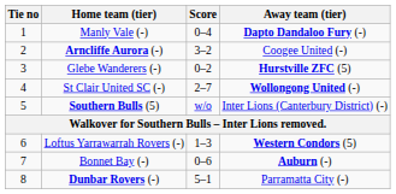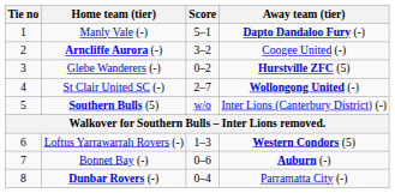 <table class="wikitable" style="text-align:center">
 <tr>
 <th>Tie no</th>
 <th>Home team (tier)</th>
 <th>Score</th>
 <th>Away team (tier)</th>
 </tr>
 <tr>
 <td>1</td>
 <td><a href='#'>Manly Vale</a> (-)</td>
-<td>0–4</td>
+<td>5–1</td>
 <td><strong><a href='#'>Dapto Dandaloo Fury</a></strong> (-)</td>
 </tr>
 <tr>
 <td>2</td>
 <td><strong><a href='#'>Arncliffe Aurora</a></strong> (-)</td>
 <td>3–2</td>
 <td><a href='#'>Coogee United</a> (-)</td>
 </tr>
 <tr>
 <td>3</td>
 <td><a href='#'>Glebe Wanderers</a> (-)</td>
 <td>0–2</td>
 <td><strong><a href='#'>Hurstville ZFC</a></strong> (5)</td>
 </tr>
 <tr>
 <td>4</td>
 <td><a href='#'>St Clair United SC</a> (-)</td>
 <td>2–7</td>
 <td><strong><a href='#'>Wollongong United</a></strong> (-)</td>
 </tr>
 <tr>
 <td>5</td>
 <td><strong><a href='#'>Southern Bulls</a></strong> (5)</td>
 <td><a href='#'>w/o</a></td>
 <td><a href='#'>Inter Lions (Canterbury District)</a> (-)</td>
 </tr>
 <tr>
 <th colspan=4>Walkover for Southern Bulls – Inter Lions removed.</th>
 </tr>
 <tr>
 <td>6</td>
 <td><a href='#'>Loftus Yarrawarrah Rovers</a> (-)</td>
 <td>1–3</td>
 <td><strong><a href='#'>Western Condors</a></strong> (5)</td>
 </tr>
 <tr>
 <td>7</td>
 <td><a href='#'>Bonnet Bay</a> (-)</td>
 <td>0–6</td>
 <td><strong><a href='#'>Auburn</a></strong>  (-)</td>
 </tr>
 <tr>
 <td>8</td>
 <td><strong><a href='#'>Dunbar Rovers</a></strong> (-)</td>
-<td>5–1</td>
+<td>0–4</td>
 <td><a href='#'>Parramatta City</a> (-)</td>
 </tr>
 </table>
